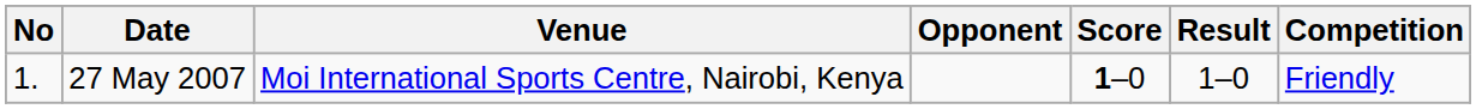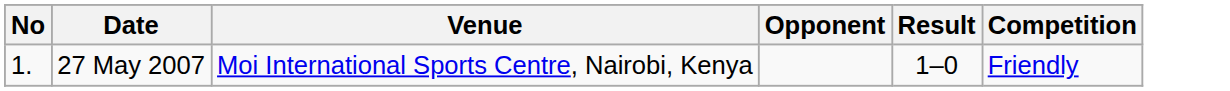 <table class="wikitable" style="font-size:85%;">
 <tr>
 <th>No</th>
 <th>Date</th>
 <th>Venue</th>
 <th>Opponent</th>
-<th>Score</th>
 <th>Result</th>
 <th>Competition</th>
 </tr>
 <tr>
 <td>1.</td>
 <td>27 May 2007</td>
 <td><a href='#'>Moi International Sports Centre</a>, Nairobi, Kenya</td>
 <td></td>
-<td align=center><strong>1</strong>–0</td>
 <td align=center>1–0</td>
 <td><a href='#'>Friendly</a></td>
 </tr>
 </table>
